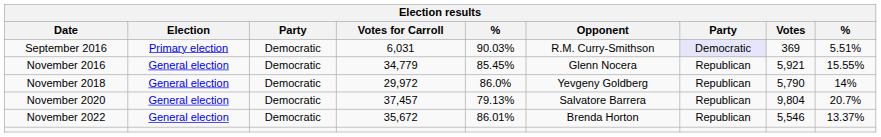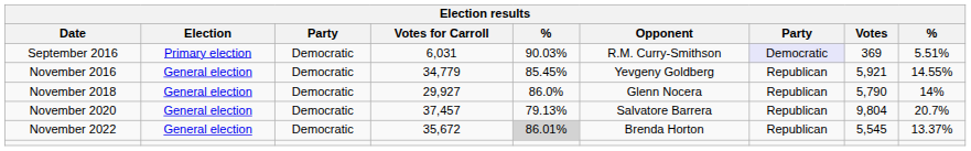 <table class="wikitable" style="width:100%; text-align: center;">
 <tr>
 <th colspan="12">Election results</th>
 </tr>
 <tr>
 <th>Date</th>
 <th>Election</th>
 <th>Party</th>
 <th>Votes for Carroll</th>
 <th>%</th>
 <th>Opponent</th>
 <th>Party</th>
 <th>Votes</th>
 <th>%</th>
 </tr>
 <tr>
 <td>September 2016</td>
 <td><a href='#'>Primary election</a></td>
 <td> Democratic</td>
 <td>6,031</td>
 <td>90.03%</td>
 <td>R.M. Curry-Smithson</td>
 <td style="background: lavender;">Democratic</td>
 <td>369</td>
 <td>5.51%</td>
 </tr>
 <tr |->
 <td>November 2016</td>
 <td><a href='#'>General election</a></td>
 <td> Democratic</td>
 <td>34,779</td>
 <td>85.45%</td>
-<td>Glenn Nocera</td>
+<td>Yevgeny Goldberg</td>
 <td>Republican</td>
 <td>5,921</td>
-<td>15.55%</td>
+<td>14.55%</td>
 </tr>
 <tr |->
 <td>November 2018</td>
 <td><a href='#'>General election</a></td>
 <td> Democratic</td>
-<td>29,972</td>
+<td>29,927</td>
 <td>86.0%</td>
-<td>Yevgeny Goldberg</td>
+<td>Glenn Nocera</td>
 <td>Republican</td>
 <td>5,790</td>
 <td>14%</td>
 </tr>
 <tr>
 <td>November 2020</td>
 <td><a href='#'>General election</a></td>
 <td> Democratic</td>
 <td>37,457</td>
 <td>79.13%</td>
 <td>Salvatore Barrera</td>
 <td>Republican</td>
 <td>9,804</td>
 <td>20.7%</td>
 </tr>
 <tr>
 <td>November 2022</td>
 <td><a href='#'>General election</a></td>
 <td> Democratic</td>
 <td>35,672</td>
-<td>86.01%</td>
+<td style="background: lightgrey;">86.01%</td>
 <td>Brenda Horton</td>
 <td>Republican</td>
-<td>5,546</td>
+<td>5,545</td>
 <td>13.37%</td>
 </tr>
 <tr>
 <td></td>
 <td></td>
 <td></td>
 <td></td>
 <td></td>
 <td></td>
 <td></td>
 <td></td>
 <td></td>
 </tr>
 </table>
